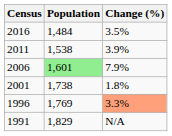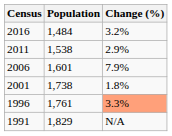 <table class="wikitable">
 <tr>
 <th>Census</th>
 <th>Population</th>
 <th>Change (%)</th>
 </tr>
 <tr>
 <td>2016</td>
 <td>1,484</td>
-<td>3.5%</td>
+<td>3.2%</td>
 </tr>
 <tr>
 <td>2011</td>
 <td>1,538</td>
-<td>3.9%</td>
+<td>2.9%</td>
 </tr>
 <tr>
 <td>2006</td>
-<td style="background: lightgreen;">1,601</td>
+<td>1,601</td>
 <td>7.9%</td>
 </tr>
 <tr>
 <td>2001</td>
 <td>1,738</td>
 <td>1.8%</td>
 </tr>
 <tr>
 <td>1996</td>
-<td>1,769</td>
+<td>1,761</td>
 <td style="background: lightsalmon;">3.3%</td>
 </tr>
 <tr>
 <td>1991</td>
 <td>1,829</td>
 <td>N/A</td>
 </tr>
 </table>
